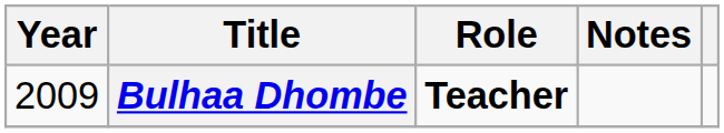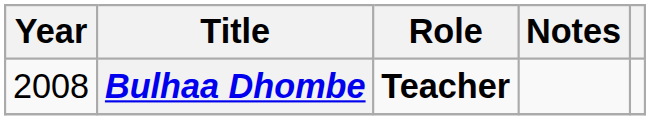 <table class="wikitable sortable plainrowheaders">
 <tr style="background:#ccc; text-align:center;">
 <th scope="col">Year</th>
 <th scope="col">Title</th>
 <th scope="col">Role</th>
 <th scope="col">Notes</th>
 <th scope="col" class="unsortable"></th>
 </tr>
 <tr>
-<td>2009</td>
+<td>2008</td>
 <th scope="row"><em><a href='#'>Bulhaa Dhombe</a></em></th>
 <td><strong>Teacher</strong></td>
 <td></td>
 <td style="text-align: center;"></td>
 </tr>
 <tr>
 </tr>
 </table>
